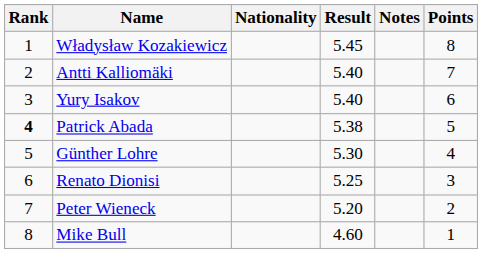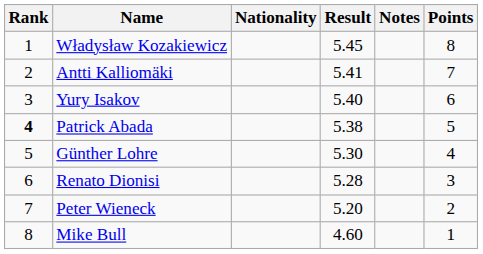 <table class="wikitable sortable" style="text-align:center">
 <tr>
 <th>Rank</th>
 <th>Name</th>
 <th>Nationality</th>
 <th>Result</th>
 <th>Notes</th>
 <th>Points</th>
 </tr>
 <tr>
 <td>1</td>
 <td align=left><a href='#'>Władysław Kozakiewicz</a></td>
 <td align=left></td>
 <td>5.45</td>
 <td></td>
 <td>8</td>
 </tr>
 <tr>
 <td>2</td>
 <td align=left><a href='#'>Antti Kalliomäki</a></td>
 <td align=left></td>
-<td>5.40</td>
+<td>5.41</td>
 <td></td>
 <td>7</td>
 </tr>
 <tr>
 <td>3</td>
 <td align=left><a href='#'>Yury Isakov</a></td>
 <td align=left></td>
 <td>5.40</td>
 <td></td>
 <td>6</td>
 </tr>
 <tr>
 <td><strong>4</strong></td>
 <td align=left><a href='#'>Patrick Abada</a></td>
 <td align=left></td>
 <td>5.38</td>
 <td></td>
 <td>5</td>
 </tr>
 <tr>
 <td>5</td>
 <td align=left><a href='#'>Günther Lohre</a></td>
 <td align=left></td>
 <td>5.30</td>
 <td></td>
 <td>4</td>
 </tr>
 <tr>
 <td>6</td>
 <td align=left><a href='#'>Renato Dionisi</a></td>
 <td align=left></td>
-<td>5.25</td>
+<td>5.28</td>
 <td></td>
 <td>3</td>
 </tr>
 <tr>
 <td>7</td>
 <td align=left><a href='#'>Peter Wieneck</a></td>
 <td align=left></td>
 <td>5.20</td>
 <td></td>
 <td>2</td>
 </tr>
 <tr>
 <td>8</td>
 <td align=left><a href='#'>Mike Bull</a></td>
 <td align=left></td>
 <td>4.60</td>
 <td></td>
 <td>1</td>
 </tr>
 </table>
